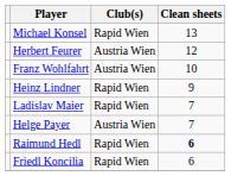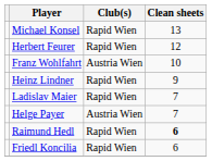 <table class="wikitable" style="text-align: center">
 <tr>
 <th class="unsortable"></th>
 <th>Player</th>
 <th>Club(s)</th>
 <th>Clean sheets</th>
 </tr>
 <tr>
 <td></td>
 <td align="left"><a href='#'>Michael Konsel</a></td>
 <td align="left">Rapid Wien</td>
 <td>13</td>
 </tr>
 <tr>
 <td></td>
 <td align="left"><a href='#'>Herbert Feurer</a></td>
-<td align="left">Austria Wien</td>
+<td align="left">Rapid Wien</td>
 <td>12</td>
 </tr>
 <tr>
 <td></td>
 <td align="left"><a href='#'>Franz Wohlfahrt</a></td>
 <td align="left">Austria Wien</td>
 <td>10</td>
 </tr>
 <tr>
 <td></td>
 <td align="left"><a href='#'>Heinz Lindner</a></td>
 <td align="left">Rapid Wien</td>
 <td>9</td>
 </tr>
 <tr>
 <td></td>
 <td align="left"><a href='#'>Ladislav Maier</a></td>
 <td align="left">Rapid Wien</td>
 <td>7</td>
 </tr>
 <tr>
 <td></td>
 <td align="left"><a href='#'>Helge Payer</a></td>
 <td align="left">Austria Wien</td>
 <td>7</td>
 </tr>
 <tr>
 <td></td>
 <td align="left"><a href='#'>Raimund Hedl</a></td>
 <td align="left">Rapid Wien</td>
 <td><strong>6</strong></td>
 </tr>
 <tr>
 <td></td>
 <td align="left"><a href='#'>Friedl Koncilia</a></td>
 <td align="left">Rapid Wien</td>
 <td>6</td>
 </tr>
 <tr>
 </tr>
 </table>
